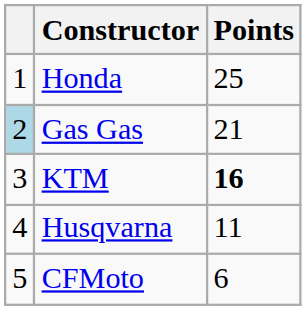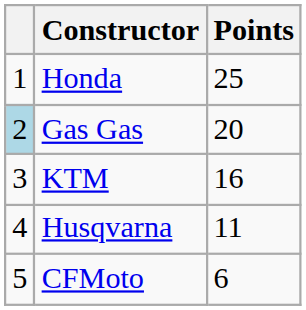 <table class="wikitable" style="font-size: 85%;">
 <tr>
 <th></th>
 <th>Constructor</th>
 <th>Points</th>
 </tr>
 <tr>
 <td align=center>1</td>
 <td> <a href='#'>Honda</a></td>
 <td align=left>25</td>
 </tr>
 <tr>
 <td align=center style="background: lightblue;">2</td>
 <td> <a href='#'>Gas Gas</a></td>
-<td align=left>21</td>
+<td align=left>20</td>
 </tr>
 <tr>
 <td align=center>3</td>
 <td> <a href='#'>KTM</a></td>
-<td align=left><strong>16</strong></td>
+<td align=left>16</td>
 </tr>
 <tr>
 <td align=center>4</td>
 <td> <a href='#'>Husqvarna</a></td>
 <td align=left>11</td>
 </tr>
 <tr>
 <td align=center>5</td>
 <td> <a href='#'>CFMoto</a></td>
 <td align=left>6</td>
 </tr>
 </table>
